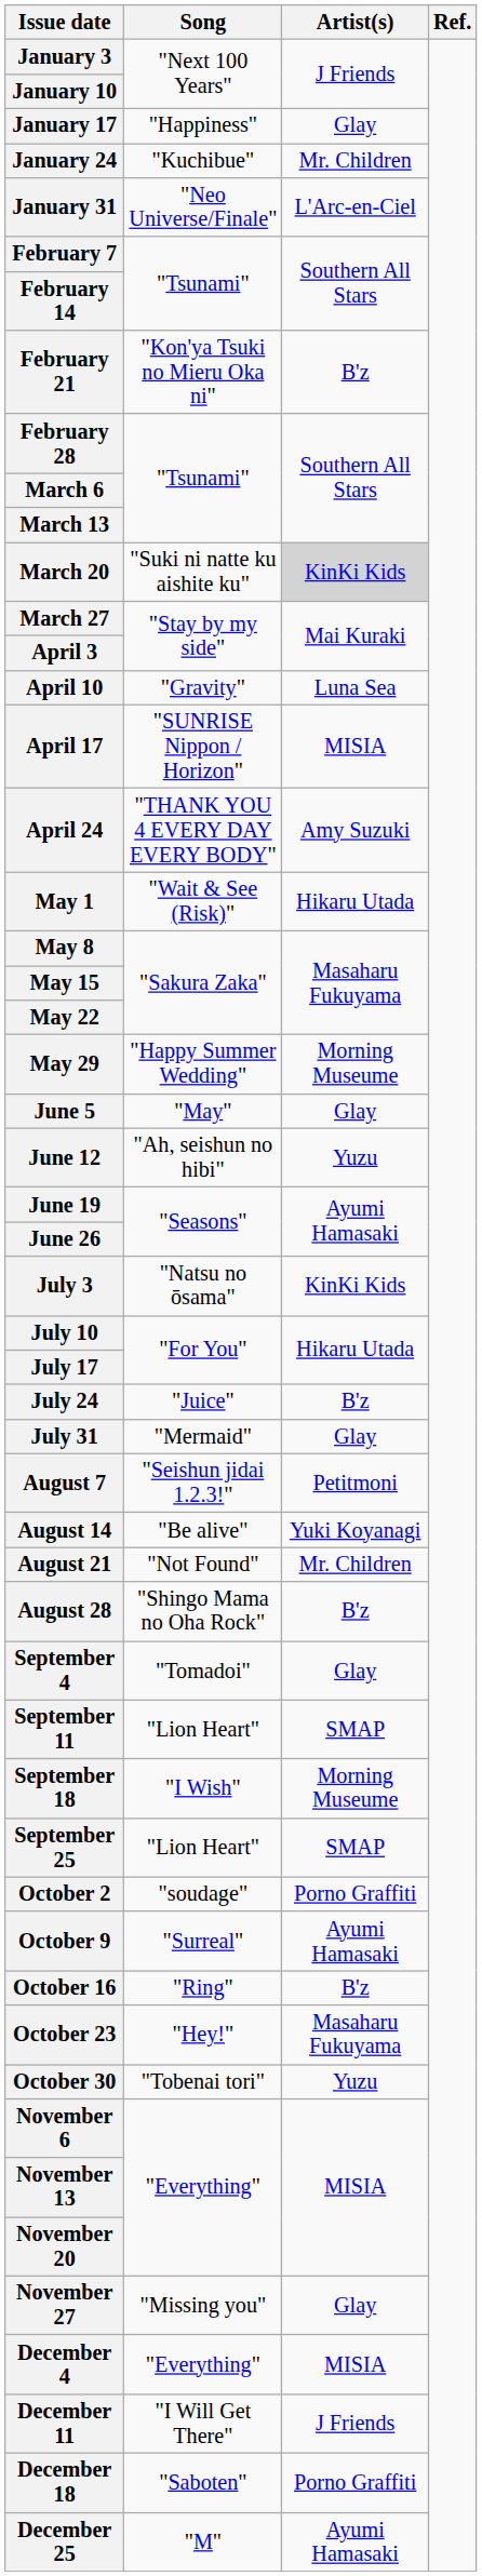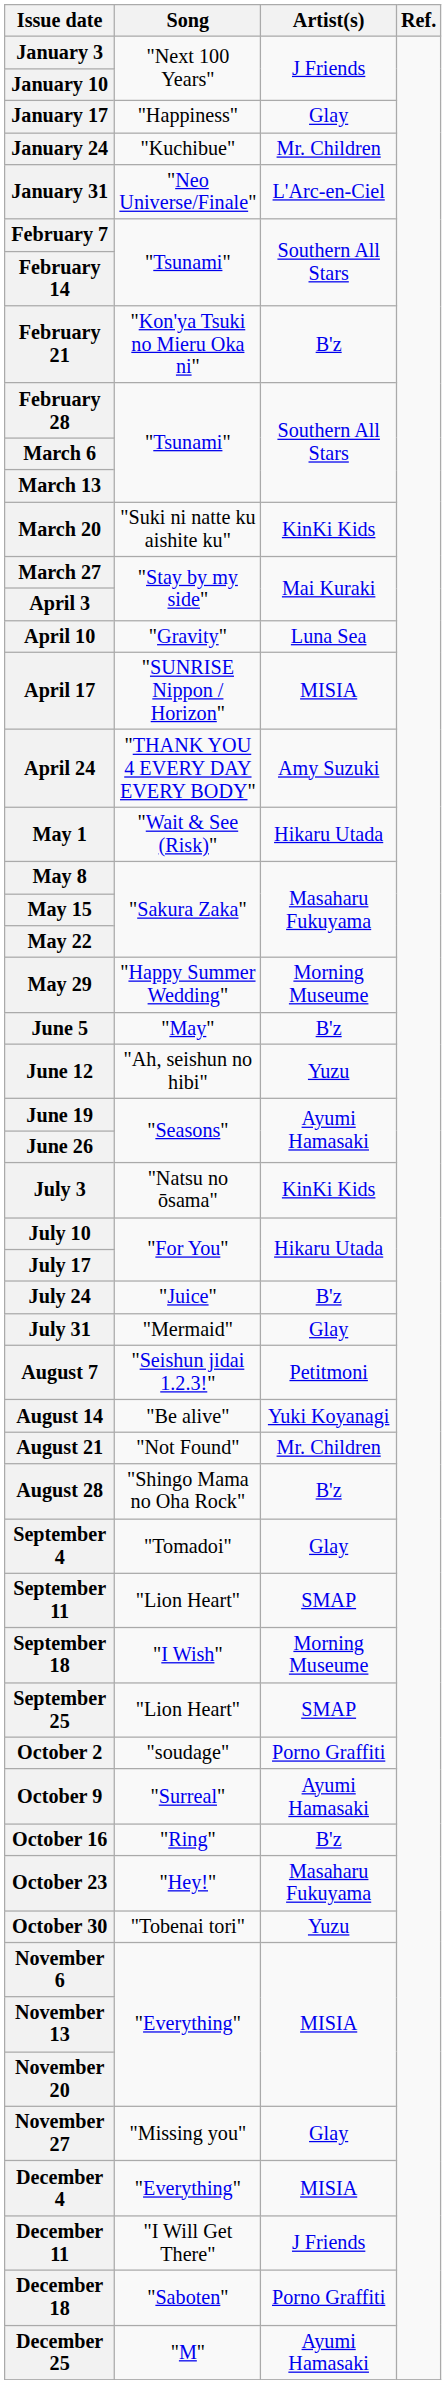 <table class="wikitable plainrowheaders" style="text-align: center">
 <tr>
 <th width="80">Issue date</th>
 <th width="100">Song</th>
 <th width="100">Artist(s)</th>
 <th width="20">Ref.</th>
 </tr>
 <tr>
 <th scope="row">January 3</th>
 <td rowspan="2">"Next 100 Years"</td>
 <td rowspan="2"><a href='#'>J Friends</a></td>
 <td rowspan="52"></td>
 </tr>
 <tr>
 <th scope="row">January 10</th>
 </tr>
 <tr>
 <th scope="row">January 17</th>
 <td>"Happiness"</td>
 <td><a href='#'>Glay</a></td>
 </tr>
 <tr>
 <th scope="row">January 24</th>
 <td>"Kuchibue"</td>
 <td><a href='#'>Mr. Children</a></td>
 </tr>
 <tr>
 <th scope="row">January 31</th>
 <td>"<a href='#'>Neo Universe/Finale</a>"</td>
 <td><a href='#'>L'Arc-en-Ciel</a></td>
 </tr>
 <tr>
 <th scope="row">February 7</th>
 <td rowspan="2">"<a href='#'>Tsunami</a>"</td>
 <td rowspan="2"><a href='#'>Southern All Stars</a></td>
 </tr>
 <tr>
 <th scope="row">February 14</th>
 </tr>
 <tr>
 <th scope="row">February 21</th>
 <td>"<a href='#'>Kon'ya Tsuki no Mieru Oka ni</a>"</td>
 <td><a href='#'>B'z</a></td>
 </tr>
 <tr>
 <th scope="row">February 28</th>
 <td rowspan="3">"<a href='#'>Tsunami</a>"</td>
 <td rowspan="3"><a href='#'>Southern All Stars</a></td>
 </tr>
 <tr>
 <th scope="row">March 6</th>
 </tr>
 <tr>
 <th scope="row">March 13</th>
 </tr>
 <tr>
 <th scope="row">March 20</th>
 <td>"Suki ni natte ku aishite ku"</td>
-<td style="background: lightgrey;"><a href='#'>KinKi Kids</a></td>
+<td><a href='#'>KinKi Kids</a></td>
 </tr>
 <tr>
 <th scope="row">March 27</th>
 <td rowspan="2">"<a href='#'>Stay by my side</a>"</td>
 <td rowspan="2"><a href='#'>Mai Kuraki</a></td>
 </tr>
 <tr>
 <th scope="row">April 3</th>
 </tr>
 <tr>
 <th scope="row">April 10</th>
 <td>"<a href='#'>Gravity</a>"</td>
 <td><a href='#'>Luna Sea</a></td>
 </tr>
 <tr>
 <th scope="row">April 17</th>
 <td>"<a href='#'>SUNRISE Nippon / Horizon</a>"</td>
 <td><a href='#'>MISIA</a></td>
 </tr>
 <tr>
 <th scope="row">April 24</th>
 <td>"<a href='#'>THANK YOU 4 EVERY DAY EVERY BODY</a>"</td>
 <td><a href='#'>Amy Suzuki</a></td>
 </tr>
 <tr>
 <th scope="row">May 1</th>
 <td>"<a href='#'>Wait & See (Risk)</a>"</td>
 <td><a href='#'>Hikaru Utada</a></td>
 </tr>
 <tr>
 <th scope="row">May 8</th>
 <td rowspan="3">"<a href='#'>Sakura Zaka</a>"</td>
 <td rowspan="3"><a href='#'>Masaharu Fukuyama</a></td>
 </tr>
 <tr>
 <th scope="row">May 15</th>
 </tr>
 <tr>
 <th scope="row">May 22</th>
 </tr>
 <tr>
 <th scope="row">May 29</th>
 <td>"<a href='#'>Happy Summer Wedding</a>"</td>
 <td><a href='#'>Morning Museume</a></td>
 </tr>
 <tr>
 <th scope="row">June 5</th>
 <td>"<a href='#'>May</a>"</td>
-<td><a href='#'>Glay</a></td>
+<td><a href='#'>B'z</a></td>
 </tr>
 <tr>
 <th scope="row">June 12</th>
 <td>"Ah, seishun no hibi"</td>
 <td><a href='#'>Yuzu</a></td>
 </tr>
 <tr>
 <th scope="row">June 19</th>
 <td rowspan="2">"<a href='#'>Seasons</a>"</td>
 <td rowspan="2"><a href='#'>Ayumi Hamasaki</a></td>
 </tr>
 <tr>
 <th scope="row">June 26</th>
 </tr>
 <tr>
 <th scope="row">July 3</th>
 <td>"Natsu no ōsama"</td>
 <td><a href='#'>KinKi Kids</a></td>
 </tr>
 <tr>
 <th scope="row">July 10</th>
 <td rowspan="2">"<a href='#'>For You</a>"</td>
 <td rowspan="2"><a href='#'>Hikaru Utada</a></td>
 </tr>
 <tr>
 <th scope="row">July 17</th>
 </tr>
 <tr>
 <th scope="row">July 24</th>
 <td>"<a href='#'>Juice</a>"</td>
 <td><a href='#'>B'z</a></td>
 </tr>
 <tr>
 <th scope="row">July 31</th>
 <td>"Mermaid"</td>
 <td><a href='#'>Glay</a></td>
 </tr>
 <tr>
 <th scope="row">August 7</th>
 <td>"<a href='#'>Seishun jidai 1.2.3!</a>"</td>
 <td><a href='#'>Petitmoni</a></td>
 </tr>
 <tr>
 <th scope="row">August 14</th>
 <td>"Be alive"</td>
 <td><a href='#'>Yuki Koyanagi</a></td>
 </tr>
 <tr>
 <th scope="row">August 21</th>
 <td>"Not Found"</td>
 <td><a href='#'>Mr. Children</a></td>
 </tr>
 <tr>
 <th scope="row">August 28</th>
 <td>"Shingo Mama no Oha Rock"</td>
 <td><a href='#'>B'z</a></td>
 </tr>
 <tr>
 <th scope="row">September 4</th>
 <td>"Tomadoi"</td>
 <td><a href='#'>Glay</a></td>
 </tr>
 <tr>
 <th scope="row">September 11</th>
 <td>"Lion Heart"</td>
 <td><a href='#'>SMAP</a></td>
 </tr>
 <tr>
 <th scope="row">September 18</th>
 <td>"<a href='#'>I Wish</a>"</td>
 <td><a href='#'>Morning Museume</a></td>
 </tr>
 <tr>
 <th scope="row">September 25</th>
 <td>"Lion Heart"</td>
 <td><a href='#'>SMAP</a></td>
 </tr>
 <tr>
 <th scope="row">October 2</th>
 <td>"soudage"</td>
 <td><a href='#'>Porno Graffiti</a></td>
 </tr>
 <tr>
 <th scope="row">October 9</th>
 <td>"<a href='#'>Surreal</a>"</td>
 <td><a href='#'>Ayumi Hamasaki</a></td>
 </tr>
 <tr>
 <th scope="row">October 16</th>
 <td>"<a href='#'>Ring</a>"</td>
 <td><a href='#'>B'z</a></td>
 </tr>
 <tr>
 <th scope="row">October 23</th>
 <td>"<a href='#'>Hey!</a>"</td>
 <td><a href='#'>Masaharu Fukuyama</a></td>
 </tr>
 <tr>
 <th scope="row">October 30</th>
 <td>"Tobenai tori"</td>
 <td><a href='#'>Yuzu</a></td>
 </tr>
 <tr>
 <th scope="row">November 6</th>
 <td rowspan="3">"<a href='#'>Everything</a>"</td>
 <td rowspan="3"><a href='#'>MISIA</a></td>
 </tr>
 <tr>
 <th scope="row">November 13</th>
 </tr>
 <tr>
 <th scope="row">November 20</th>
 </tr>
 <tr>
 <th scope="row">November 27</th>
 <td>"Missing you"</td>
 <td><a href='#'>Glay</a></td>
 </tr>
 <tr>
 <th scope="row">December 4</th>
 <td>"<a href='#'>Everything</a>"</td>
 <td><a href='#'>MISIA</a></td>
 </tr>
 <tr>
 <th scope="row">December 11</th>
 <td>"I Will Get There"</td>
 <td><a href='#'>J Friends</a></td>
 </tr>
 <tr>
 <th scope="row">December 18</th>
 <td>"<a href='#'>Saboten</a>"</td>
 <td><a href='#'>Porno Graffiti</a></td>
 </tr>
 <tr>
 <th scope="row">December 25</th>
 <td>"<a href='#'>M</a>"</td>
 <td><a href='#'>Ayumi Hamasaki</a></td>
 </tr>
 </table>
